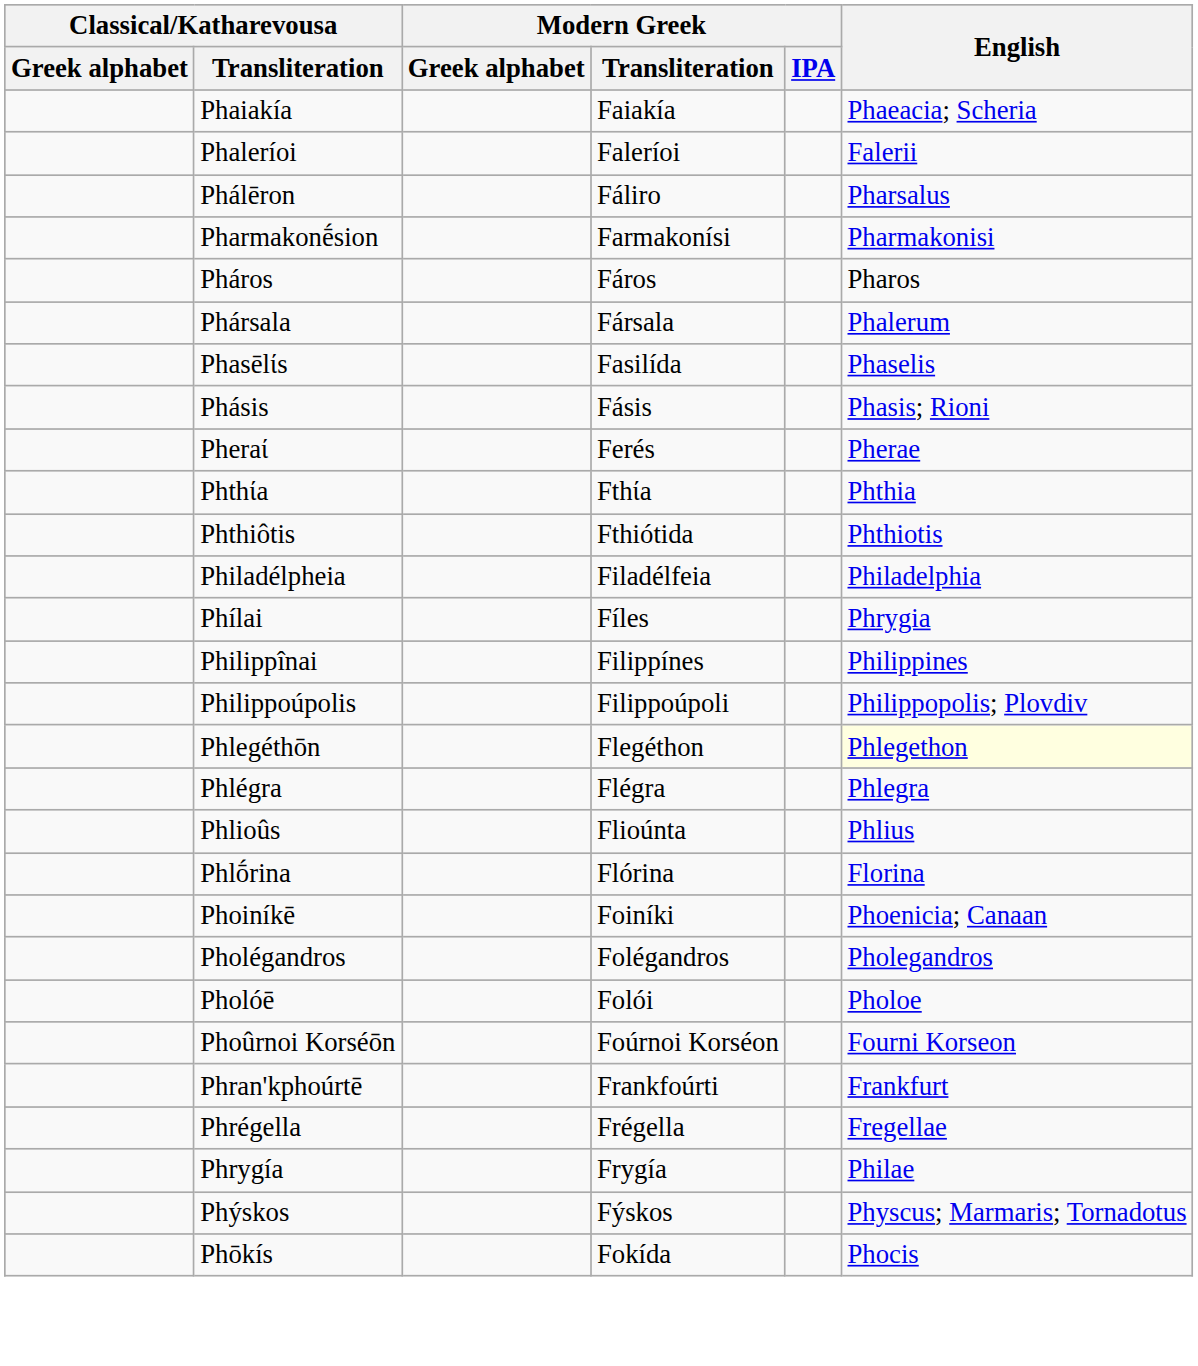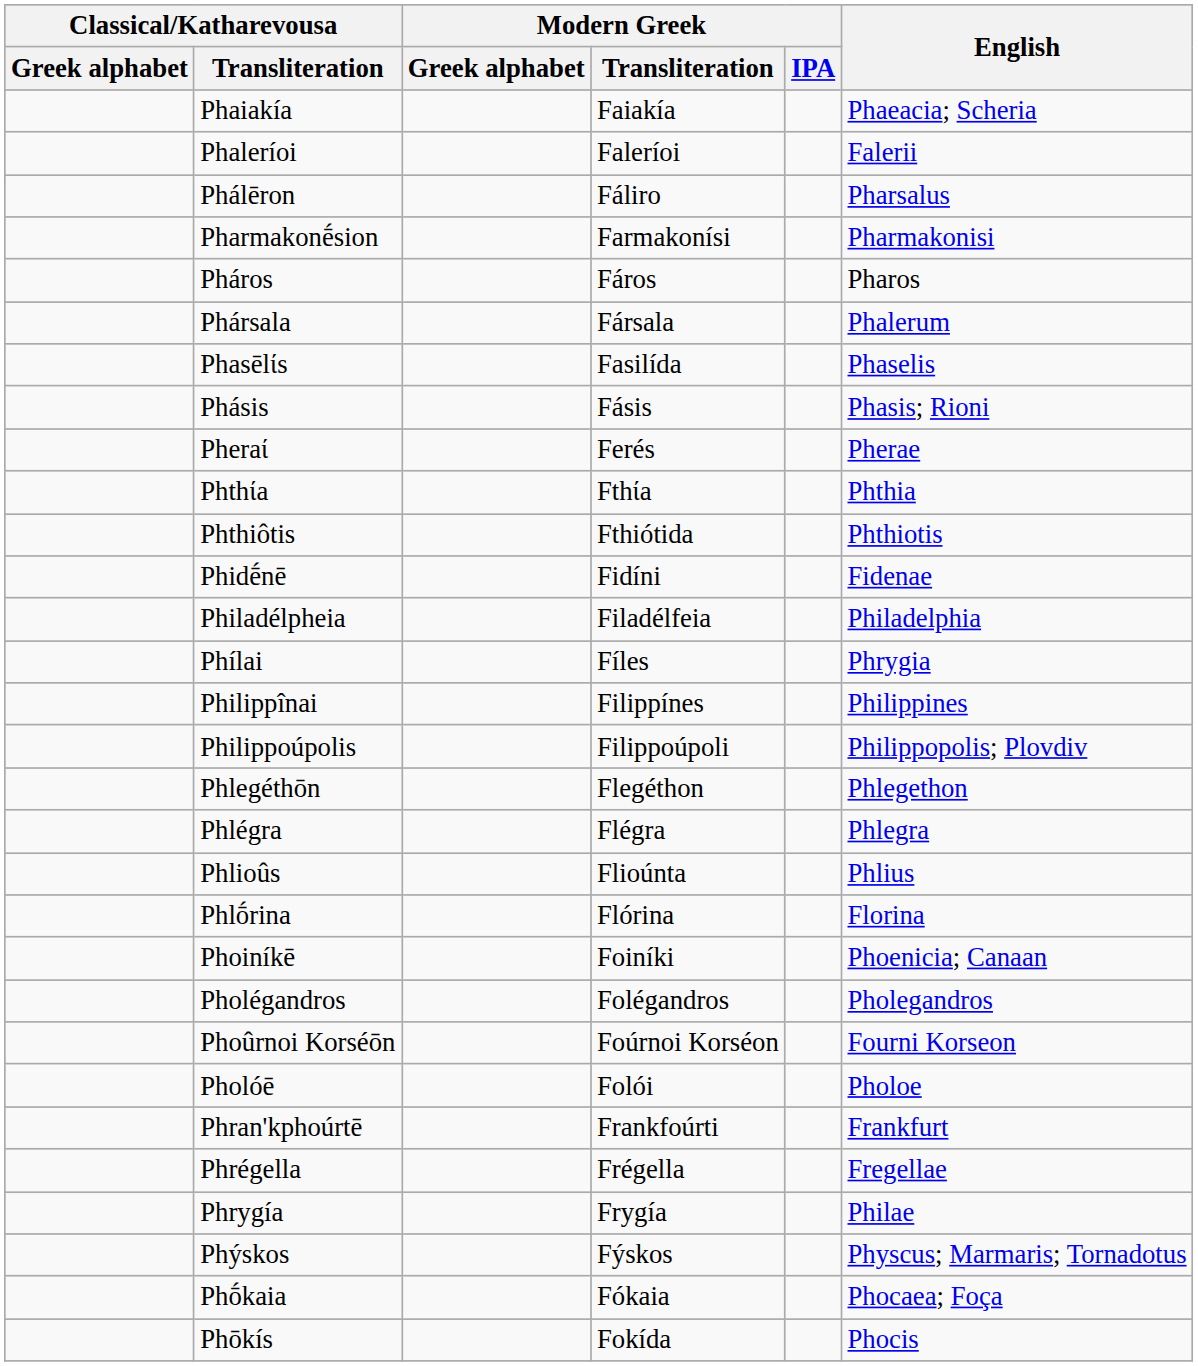 <table class="wikitable">
 <tr>
 <th colspan="2">Classical/Katharevousa</th>
 <th colspan="3">Modern Greek</th>
 <th rowspan="2">English</th>
 </tr>
 <tr>
 <th>Greek alphabet</th>
 <th>Transliteration</th>
 <th>Greek alphabet</th>
 <th>Transliteration</th>
 <th><a href='#'>IPA</a></th>
 </tr>
 <tr>
 <td></td>
 <td>Phaiakía</td>
 <td></td>
 <td>Faiakía</td>
 <td></td>
 <td><a href='#'>Phaeacia</a>; <a href='#'>Scheria</a></td>
 </tr>
 <tr>
 <td></td>
 <td>Phaleríoi</td>
 <td></td>
 <td>Faleríoi</td>
 <td></td>
 <td><a href='#'>Falerii</a></td>
 </tr>
 <tr>
 <td></td>
 <td>Phálēron</td>
 <td></td>
 <td>Fáliro</td>
 <td></td>
 <td><a href='#'>Pharsalus</a></td>
 </tr>
 <tr>
 <td></td>
 <td>Pharmakonḗsion</td>
 <td></td>
 <td>Farmakonísi</td>
 <td></td>
 <td><a href='#'>Pharmakonisi</a></td>
 </tr>
 <tr>
 <td></td>
 <td>Pháros</td>
 <td></td>
 <td>Fáros</td>
 <td></td>
 <td>Pharos</td>
 </tr>
 <tr>
 <td></td>
 <td>Phársala</td>
 <td></td>
 <td>Fársala</td>
 <td></td>
 <td><a href='#'>Phalerum</a></td>
 </tr>
 <tr>
 <td></td>
 <td>Phasēlίs</td>
 <td></td>
 <td>Fasilída</td>
 <td></td>
 <td><a href='#'>Phaselis</a></td>
 </tr>
 <tr>
 <td></td>
 <td>Phásis</td>
 <td></td>
 <td>Fásis</td>
 <td></td>
 <td><a href='#'>Phasis</a>; <a href='#'>Rioni</a></td>
 </tr>
 <tr>
 <td></td>
 <td>Pheraί</td>
 <td></td>
 <td>Ferés</td>
 <td></td>
 <td><a href='#'>Pherae</a></td>
 </tr>
 <tr>
 <td></td>
 <td>Phthίa</td>
 <td></td>
 <td>Fthίa</td>
 <td></td>
 <td><a href='#'>Phthia</a></td>
 </tr>
 <tr>
 <td></td>
 <td>Phthiôtis</td>
 <td></td>
 <td>Fthiótida</td>
 <td></td>
 <td><a href='#'>Phthiotis</a></td>
 </tr>
 <tr>
 <td></td>
+<td>Phidḗnē</td>
+<td></td>
+<td>Fidíni</td>
+<td></td>
+<td><a href='#'>Fidenae</a></td>
+</tr>
+<tr>
+<td></td>
 <td>Philadélpheia</td>
 <td></td>
 <td>Filadélfeia</td>
 <td></td>
 <td><a href='#'>Philadelphia</a></td>
 </tr>
 <tr>
 <td></td>
 <td>Phílai</td>
 <td></td>
 <td>Fíles</td>
 <td></td>
 <td><a href='#'>Phrygia</a></td>
 </tr>
 <tr>
 <td></td>
 <td>Philippînai</td>
 <td></td>
 <td>Filippínes</td>
 <td></td>
 <td><a href='#'>Philippines</a></td>
 </tr>
 <tr>
 <td></td>
 <td>Philippoúpolis</td>
 <td></td>
 <td>Filippoúpoli</td>
 <td></td>
 <td><a href='#'>Philippopolis</a>; <a href='#'>Plovdiv</a></td>
 </tr>
 <tr>
 <td></td>
 <td>Phlegéthōn</td>
 <td></td>
 <td>Flegéthon</td>
 <td></td>
-<td style="background: lightyellow;"><a href='#'>Phlegethon</a></td>
+<td><a href='#'>Phlegethon</a></td>
 </tr>
 <tr>
 <td></td>
 <td>Phlégra</td>
 <td></td>
 <td>Flégra</td>
 <td></td>
 <td><a href='#'>Phlegra</a></td>
 </tr>
 <tr>
 <td></td>
 <td>Phlioûs</td>
 <td></td>
 <td>Flioúnta</td>
 <td></td>
 <td><a href='#'>Phlius</a></td>
 </tr>
 <tr>
 <td></td>
 <td>Phlṓrina</td>
 <td></td>
 <td>Flórina</td>
 <td></td>
 <td><a href='#'>Florina</a></td>
 </tr>
 <tr>
 <td></td>
 <td>Phoiníkē</td>
 <td></td>
 <td>Foiníki</td>
 <td></td>
 <td><a href='#'>Phoenicia</a>; <a href='#'>Canaan</a></td>
 </tr>
 <tr>
 <td></td>
 <td>Pholégandros</td>
 <td></td>
 <td>Folégandros</td>
 <td></td>
 <td><a href='#'>Pholegandros</a></td>
 </tr>
 <tr>
 <td></td>
+<td>Phoûrnoi Korséōn</td>
+<td></td>
+<td>Foúrnoi Korséon</td>
+<td></td>
+<td><a href='#'>Fourni Korseon</a></td>
+</tr>
+<tr>
+<td></td>
 <td>Pholóē</td>
 <td></td>
 <td>Folói</td>
 <td></td>
 <td><a href='#'>Pholoe</a></td>
-</tr>
-<tr>
-<td></td>
-<td>Phoûrnoi Korséōn</td>
-<td></td>
-<td>Foúrnoi Korséon</td>
-<td></td>
-<td><a href='#'>Fourni Korseon</a></td>
 </tr>
 <tr>
 <td></td>
 <td>Phran'kphoúrtē</td>
 <td></td>
 <td>Frankfoúrti</td>
 <td></td>
 <td><a href='#'>Frankfurt</a></td>
 </tr>
 <tr>
 <td></td>
 <td>Phrégella</td>
 <td></td>
 <td>Frégella</td>
 <td></td>
 <td><a href='#'>Fregellae</a></td>
 </tr>
 <tr>
 <td></td>
 <td>Phrygía</td>
 <td></td>
 <td>Frygía</td>
 <td></td>
 <td><a href='#'>Philae</a></td>
 </tr>
 <tr>
 <td></td>
 <td>Phýskos</td>
 <td></td>
 <td>Fýskos</td>
 <td></td>
 <td><a href='#'>Physcus</a>; <a href='#'>Marmaris</a>; <a href='#'>Tornadotus</a></td>
 </tr>
 <tr>
 <td></td>
+<td>Phṓkaia</td>
+<td></td>
+<td>Fókaia</td>
+<td></td>
+<td><a href='#'>Phocaea</a>; <a href='#'>Foça</a></td>
+</tr>
+<tr>
+<td></td>
 <td>Phōkís</td>
 <td></td>
 <td>Fokída</td>
 <td></td>
 <td><a href='#'>Phocis</a></td>
 </tr>
 </table>
